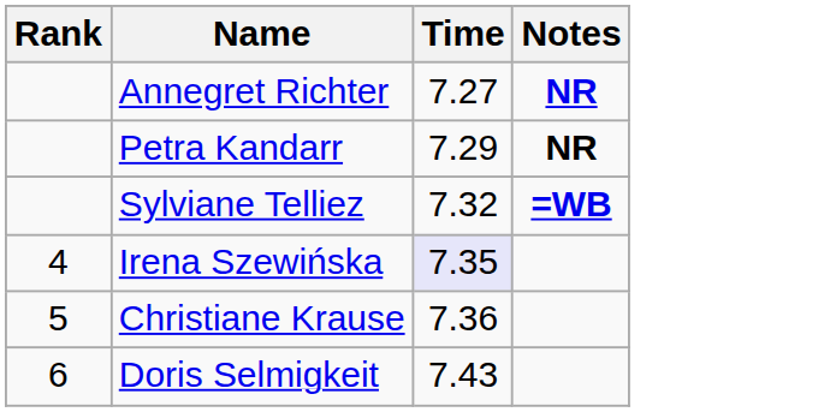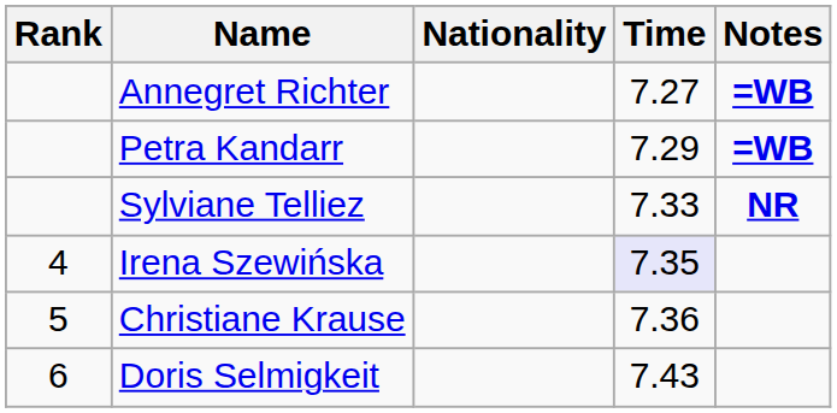 <table class="wikitable sortable" style="text-align:center">
 <tr>
 <th>Rank</th>
 <th>Name</th>
+<th>Nationality</th>
 <th>Time</th>
 <th>Notes</th>
 </tr>
 <tr>
 <td></td>
 <td align="left"><a href='#'>Annegret Richter</a></td>
+<td align=left></td>
 <td>7.27</td>
-<td><strong><a href='#'>NR</a></strong></td>
+<td><strong><a href='#'>=WB</a></strong></td>
 </tr>
 <tr>
 <td></td>
 <td align="left"><a href='#'>Petra Kandarr</a></td>
+<td align=left></td>
 <td>7.29</td>
-<td><strong>NR</strong></td>
+<td><strong><a href='#'>=WB</a></strong></td>
 </tr>
 <tr>
 <td></td>
 <td align="left"><a href='#'>Sylviane Telliez</a></td>
-<td>7.32</td>
-<td><strong><a href='#'>=WB</a></strong></td>
+<td align=left></td>
+<td>7.33</td>
+<td><strong><a href='#'>NR</a></strong></td>
 </tr>
 <tr>
 <td>4</td>
 <td align="left"><a href='#'>Irena Szewińska</a></td>
+<td align=left></td>
 <td style="background: lavender;">7.35</td>
 <td></td>
 </tr>
 <tr>
 <td>5</td>
 <td align="left"><a href='#'>Christiane Krause</a></td>
+<td align=left></td>
 <td>7.36</td>
 <td></td>
 </tr>
 <tr>
 <td>6</td>
 <td align="left"><a href='#'>Doris Selmigkeit</a></td>
+<td align=left></td>
 <td>7.43</td>
 <td></td>
 </tr>
 </table>
